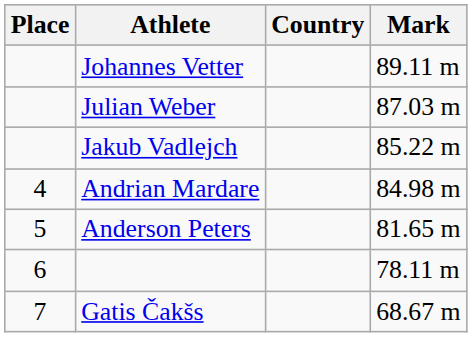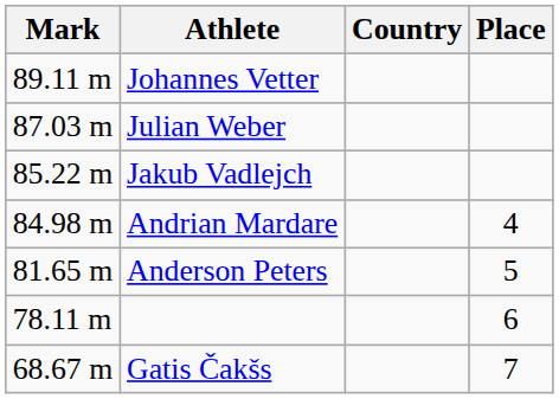 <table class="wikitable">
 <tr>
-<th>Place</th>
+<th>Mark</th>
 <th>Athlete</th>
 <th>Country</th>
-<th>Mark</th>
+<th>Place</th>
 </tr>
 <tr>
-<td align=center></td>
+<td>89.11 m</td>
 <td><a href='#'>Johannes Vetter</a></td>
 <td></td>
-<td>89.11 m</td>
+<td align=center></td>
 </tr>
 <tr>
-<td align=center></td>
+<td>87.03 m</td>
 <td><a href='#'>Julian Weber</a></td>
 <td></td>
-<td>87.03 m</td>
+<td align=center></td>
 </tr>
 <tr>
-<td align=center></td>
+<td>85.22 m</td>
 <td><a href='#'>Jakub Vadlejch</a></td>
 <td></td>
-<td>85.22 m</td>
+<td align=center></td>
 </tr>
 <tr>
-<td align=center>4</td>
+<td>84.98 m</td>
 <td><a href='#'>Andrian Mardare</a></td>
 <td></td>
-<td>84.98 m</td>
+<td align=center>4</td>
 </tr>
 <tr>
-<td align=center>5</td>
+<td>81.65 m</td>
 <td><a href='#'>Anderson Peters</a></td>
 <td></td>
-<td>81.65 m</td>
+<td align=center>5</td>
 </tr>
 <tr>
-<td align=center>6</td>
+<td>78.11 m</td>
 <td></td>
 <td></td>
-<td>78.11 m</td>
+<td align=center>6</td>
 </tr>
 <tr>
-<td align=center>7</td>
+<td>68.67 m</td>
 <td><a href='#'>Gatis Čakšs</a></td>
 <td></td>
-<td>68.67 m</td>
+<td align=center>7</td>
 </tr>
 </table>
